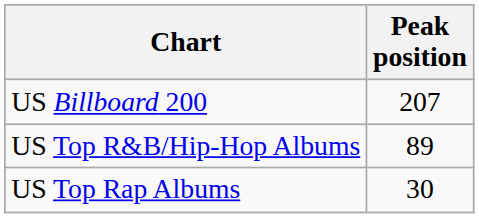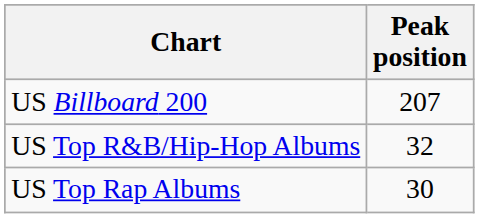 <table class="wikitable sortable">
 <tr>
 <th>Chart</th>
 <th>Peak<br>position</th>
 </tr>
 <tr>
 <td>US <a href='#'><em>Billboard</em> 200</a></td>
 <td style="text-align:center;">207</td>
 </tr>
 <tr>
 <td>US <a href='#'>Top R&B/Hip-Hop Albums</a></td>
-<td style="text-align:center;">89</td>
+<td style="text-align:center;">32</td>
 </tr>
 <tr>
 <td>US <a href='#'>Top Rap Albums</a></td>
 <td style="text-align:center;">30</td>
 </tr>
 </table>
